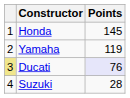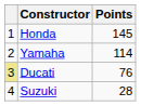 <table class="wikitable" style="font-size: 95%;">
 <tr>
 <th></th>
 <th>Constructor</th>
 <th>Points</th>
 </tr>
 <tr>
 <td align=center>1</td>
 <td> <a href='#'>Honda</a></td>
 <td align=right>145</td>
 </tr>
 <tr>
 <td align=center>2</td>
 <td> <a href='#'>Yamaha</a></td>
-<td align=right>119</td>
+<td align=right>114</td>
 </tr>
 <tr>
 <td align=center style="background: khaki;">3</td>
 <td> <a href='#'>Ducati</a></td>
-<td align=right style="background: lavender;">76</td>
+<td align=right>76</td>
 </tr>
 <tr>
 <td align=center>4</td>
 <td> <a href='#'>Suzuki</a></td>
 <td align=right>28</td>
 </tr>
 </table>
